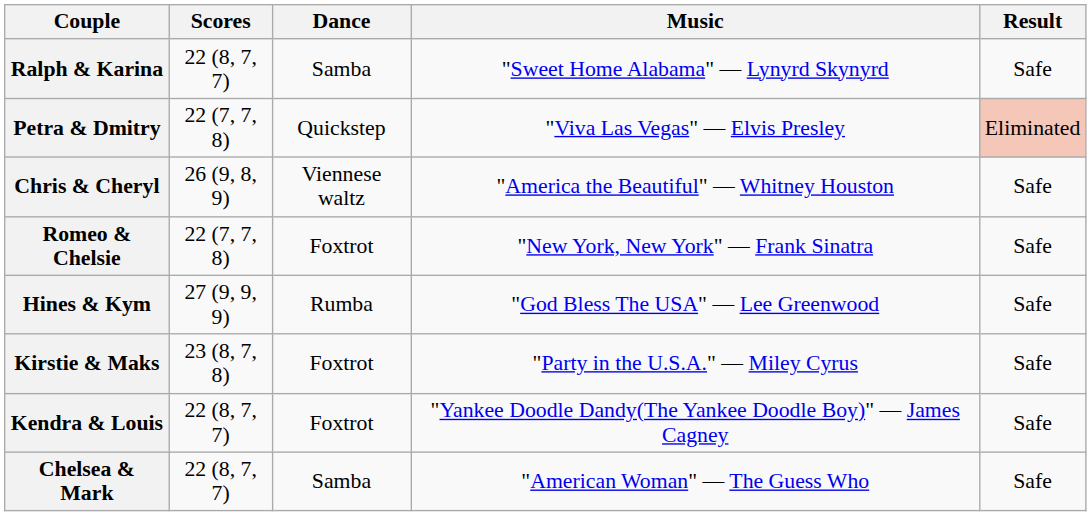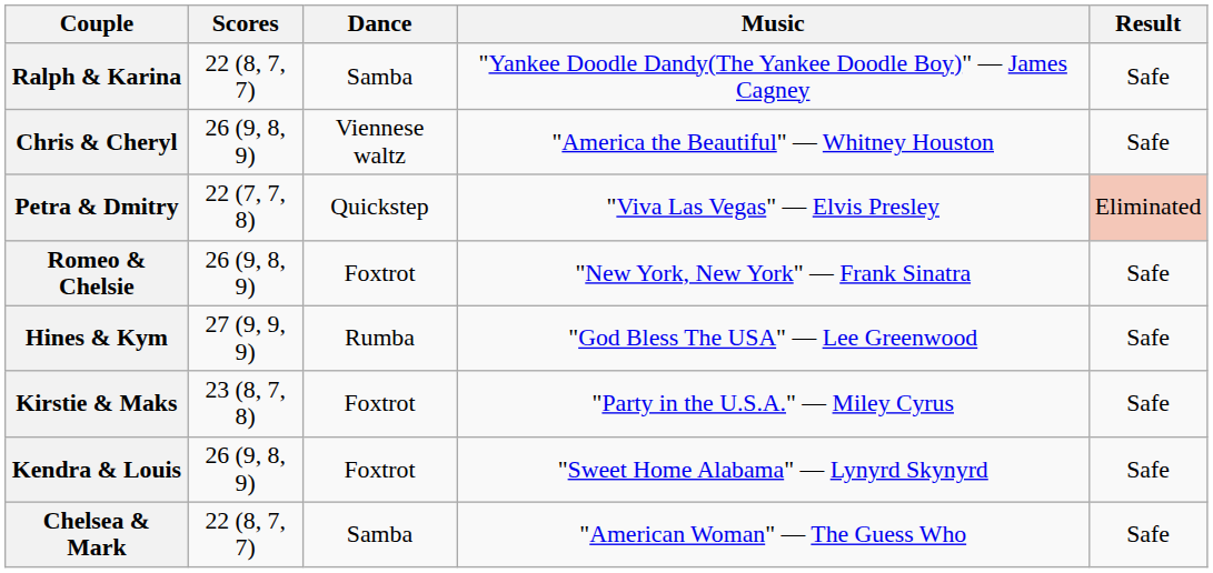 <table class="wikitable sortable" style="text-align:center; width:90%">
 <tr>
 <th scope="col">Couple</th>
 <th scope="col">Scores</th>
 <th scope="col" class="unsortable">Dance</th>
 <th scope="col" class="unsortable">Music</th>
 <th scope="col" class="unsortable">Result</th>
 </tr>
 <tr>
 <th scope="row">Ralph & Karina</th>
 <td>22 (8, 7, 7)</td>
 <td>Samba</td>
-<td>"<a href='#'>Sweet Home Alabama</a>" — <a href='#'>Lynyrd Skynyrd</a></td>
+<td>"<a href='#'>Yankee Doodle Dandy(The Yankee Doodle Boy)</a>" — <a href='#'>James Cagney</a></td>
+<td>Safe</td>
+</tr>
+<tr>
+<th scope="row">Chris & Cheryl</th>
+<td>26 (9, 8, 9)</td>
+<td>Viennese waltz</td>
+<td>"<a href='#'>America the Beautiful</a>" — <a href='#'>Whitney Houston</a></td>
 <td>Safe</td>
 </tr>
 <tr>
 <th scope="row">Petra & Dmitry</th>
 <td>22 (7, 7, 8)</td>
 <td>Quickstep</td>
 <td>"<a href='#'>Viva Las Vegas</a>" — <a href='#'>Elvis Presley</a></td>
 <td bgcolor=f4c7b8>Eliminated</td>
 </tr>
 <tr>
-<th scope="row">Chris & Cheryl</th>
+<th scope="row">Romeo & Chelsie</th>
 <td>26 (9, 8, 9)</td>
-<td>Viennese waltz</td>
-<td>"<a href='#'>America the Beautiful</a>" — <a href='#'>Whitney Houston</a></td>
-<td>Safe</td>
-</tr>
-<tr>
-<th scope="row">Romeo & Chelsie</th>
-<td>22 (7, 7, 8)</td>
 <td>Foxtrot</td>
 <td>"<a href='#'>New York, New York</a>" — <a href='#'>Frank Sinatra</a></td>
 <td>Safe</td>
 </tr>
 <tr>
 <th scope="row">Hines & Kym</th>
 <td>27 (9, 9, 9)</td>
 <td>Rumba</td>
 <td>"<a href='#'>God Bless The USA</a>" — <a href='#'>Lee Greenwood</a></td>
 <td>Safe</td>
 </tr>
 <tr>
 <th scope="row">Kirstie & Maks</th>
 <td>23 (8, 7, 8)</td>
 <td>Foxtrot</td>
 <td>"<a href='#'>Party in the U.S.A.</a>" — <a href='#'>Miley Cyrus</a></td>
 <td>Safe</td>
 </tr>
 <tr>
 <th scope="row">Kendra & Louis</th>
-<td>22 (8, 7, 7)</td>
+<td>26 (9, 8, 9)</td>
 <td>Foxtrot</td>
-<td>"<a href='#'>Yankee Doodle Dandy(The Yankee Doodle Boy)</a>" — <a href='#'>James Cagney</a></td>
+<td>"<a href='#'>Sweet Home Alabama</a>" — <a href='#'>Lynyrd Skynyrd</a></td>
 <td>Safe</td>
 </tr>
 <tr>
 <th scope="row">Chelsea & Mark</th>
 <td>22 (8, 7, 7)</td>
 <td>Samba</td>
 <td>"<a href='#'>American Woman</a>" — <a href='#'>The Guess Who</a></td>
 <td>Safe</td>
 </tr>
 </table>
